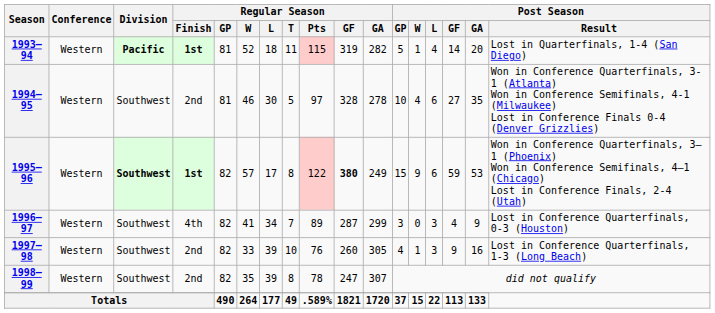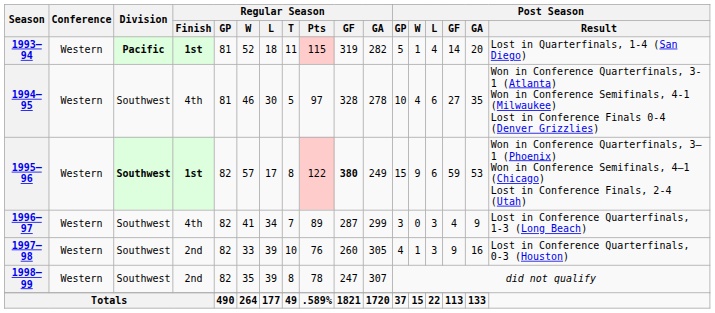 <table class="wikitable" style="text-align: center; font-size: 95%">
 <tr>
 <th rowspan="2">Season</th>
 <th rowspan="2">Conference</th>
 <th rowspan="2">Division</th>
 <th colspan="8">Regular Season</th>
 <th colspan="6">Post Season</th>
 </tr>
 <tr>
 <th>Finish</th>
 <th>GP</th>
 <th>W</th>
 <th>L</th>
 <th>T</th>
 <th>Pts</th>
 <th>GF</th>
 <th>GA</th>
 <th>GP</th>
 <th>W</th>
 <th>L</th>
 <th>GF</th>
 <th>GA</th>
 <th>Result</th>
 </tr>
 <tr>
 <th><a href='#'>1993–94</a></th>
 <td>Western</td>
 <td style="background: #ddffdd;"><strong>Pacific</strong></td>
 <td style="background: #ddffdd;"><strong>1st</strong></td>
 <td>81</td>
 <td>52</td>
 <td>18</td>
 <td>11</td>
 <td style="background: #FFCCCC;">115</td>
 <td>319</td>
 <td>282</td>
 <td>5</td>
 <td>1</td>
 <td>4</td>
 <td>14</td>
 <td>20</td>
 <td align="left">Lost in Quarterfinals, 1-4 (<a href='#'>San Diego</a>)</td>
 </tr>
 <tr>
 <th><a href='#'>1994–95</a></th>
 <td>Western</td>
 <td>Southwest</td>
-<td>2nd</td>
+<td>4th</td>
 <td>81</td>
 <td>46</td>
 <td>30</td>
 <td>5</td>
 <td>97</td>
 <td>328</td>
 <td>278</td>
 <td>10</td>
 <td>4</td>
 <td>6</td>
 <td>27</td>
 <td>35</td>
 <td align="left">Won in Conference Quarterfinals, 3-1 (<a href='#'>Atlanta</a>) <br> Won in Conference Semifinals, 4-1 (<a href='#'>Milwaukee</a>) <br> Lost in Conference Finals 0-4 (<a href='#'>Denver Grizzlies</a>)</td>
 </tr>
 <tr>
 <th><a href='#'>1995–96</a></th>
 <td>Western</td>
 <td style="background: #ddffdd;"><strong>Southwest</strong></td>
 <td style="background: #ddffdd;"><strong>1st</strong></td>
 <td>82</td>
 <td>57</td>
 <td>17</td>
 <td>8</td>
 <td style="background: #FFCCCC;">122</td>
 <td><strong>380</strong></td>
 <td>249</td>
 <td>15</td>
 <td>9</td>
 <td>6</td>
 <td>59</td>
 <td>53</td>
 <td align="left">Won in Conference Quarterfinals, 3–1 (<a href='#'>Phoenix</a>)<br>Won in Conference Semifinals, 4–1 (<a href='#'>Chicago</a>)<br>Lost in Conference Finals, 2-4 (<a href='#'>Utah</a>)</td>
 </tr>
 <tr>
 <th><a href='#'>1996–97</a></th>
 <td>Western</td>
 <td>Southwest</td>
 <td>4th</td>
 <td>82</td>
 <td>41</td>
 <td>34</td>
 <td>7</td>
 <td>89</td>
 <td>287</td>
 <td>299</td>
 <td>3</td>
 <td>0</td>
 <td>3</td>
 <td>4</td>
 <td>9</td>
-<td align="left">Lost in Conference Quarterfinals, 0-3 (<a href='#'>Houston</a>)</td>
+<td align="left">Lost in Conference Quarterfinals, 1-3 (<a href='#'>Long Beach</a>)</td>
 </tr>
 <tr>
 <th><a href='#'>1997–98</a></th>
 <td>Western</td>
 <td>Southwest</td>
 <td>2nd</td>
 <td>82</td>
 <td>33</td>
 <td>39</td>
 <td>10</td>
 <td>76</td>
 <td>260</td>
 <td>305</td>
 <td>4</td>
 <td>1</td>
 <td>3</td>
 <td>9</td>
 <td>16</td>
-<td align="left">Lost in Conference Quarterfinals, 1-3 (<a href='#'>Long Beach</a>)</td>
+<td align="left">Lost in Conference Quarterfinals, 0-3 (<a href='#'>Houston</a>)</td>
 </tr>
 <tr>
 <th><a href='#'>1998–99</a></th>
 <td>Western</td>
 <td>Southwest</td>
 <td>2nd</td>
 <td>82</td>
 <td>35</td>
 <td>39</td>
 <td>8</td>
 <td>78</td>
 <td>247</td>
 <td>307</td>
 <td colspan="6" align="center"><em>did not qualify</em></td>
 </tr>
 <tr ->
 </tr>
 <tr>
 <th colspan="4">Totals</th>
 <td><strong>490</strong></td>
 <td><strong>264</strong></td>
 <td><strong>177</strong></td>
 <td><strong>49</strong></td>
 <td><strong>.589%</strong></td>
 <td><strong>1821</strong></td>
 <td><strong>1720</strong></td>
 <td><strong>37</strong></td>
 <td><strong>15</strong></td>
 <td><strong>22</strong></td>
 <td><strong>113</strong></td>
 <td><strong>133</strong></td>
 </tr>
 </table>
